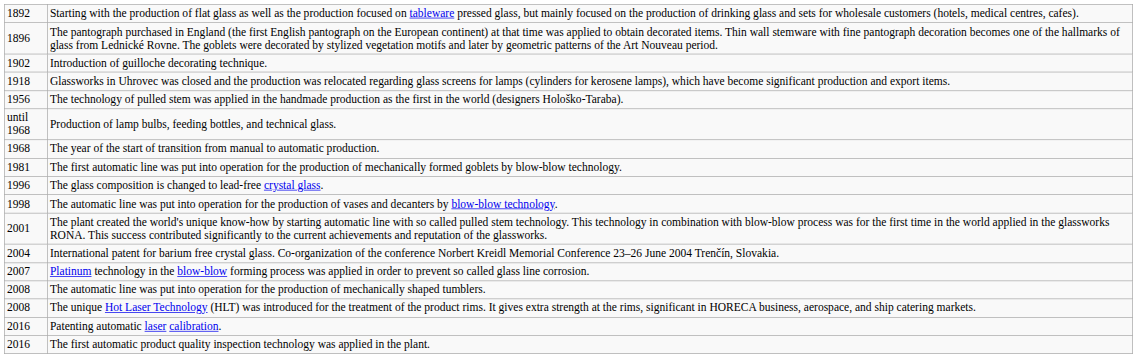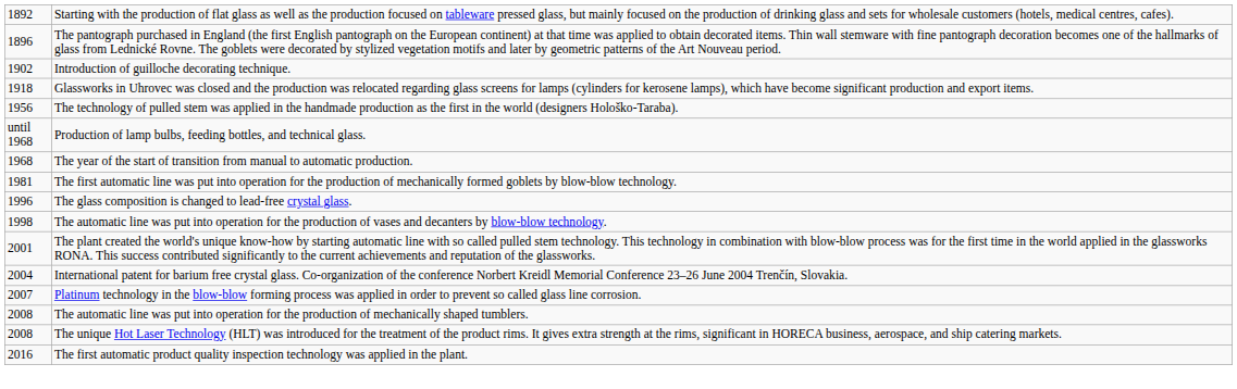 <table class="wikitable">
 <tr>
 <td>1892</td>
 <td>Starting with the production of flat glass as well as the production focused on <a href='#'>tableware</a> pressed glass, but mainly focused on the production of drinking glass and sets for wholesale customers (hotels, medical centres, cafes).</td>
 </tr>
 <tr>
 <td>1896</td>
 <td>The pantograph purchased in England (the first English pantograph on the European continent) at that time was applied to obtain decorated items. Thin wall stemware with fine pantograph decoration becomes one of the hallmarks of glass from Lednické Rovne. The goblets were decorated by stylized vegetation motifs and later by geometric patterns of the Art Nouveau period.</td>
 </tr>
 <tr>
 <td>1902</td>
 <td>Introduction of guilloche decorating technique.</td>
 </tr>
 <tr>
 <td>1918</td>
 <td>Glassworks in Uhrovec was closed and the production was relocated regarding glass screens for lamps (cylinders for kerosene lamps), which have become significant production and export items.</td>
 </tr>
 <tr>
 <td>1956</td>
 <td>The technology of pulled stem was applied in the handmade production as the first in the world (designers Hološko-Taraba).</td>
 </tr>
 <tr>
 <td>until 1968</td>
 <td>Production of lamp bulbs, feeding bottles, and technical glass.</td>
 </tr>
 <tr>
 <td>1968</td>
 <td>The year of the start of transition from manual to automatic production.</td>
 </tr>
 <tr>
 <td>1981</td>
 <td>The first automatic line was put into operation for the production of mechanically formed goblets by blow-blow technology.</td>
 </tr>
 <tr>
 <td>1996</td>
 <td>The glass composition is changed to lead-free <a href='#'>crystal glass</a>.</td>
 </tr>
 <tr>
 <td>1998</td>
 <td>The automatic line was put into operation for the production of vases and decanters by <a href='#'>blow-blow technology</a>.</td>
 </tr>
 <tr>
 <td>2001</td>
 <td>The plant created the world's unique know-how by starting automatic line with so called pulled stem technology. This technology in combination with blow-blow process was for the first time in the world applied in the glassworks RONA. This success contributed significantly to the current achievements and reputation of the glassworks.</td>
 </tr>
 <tr>
 <td>2004</td>
 <td>International patent for barium free crystal glass. Co-organization of the conference Norbert Kreidl Memorial Conference 23–26 June 2004 Trenčín, Slovakia.</td>
 </tr>
 <tr>
 <td>2007</td>
 <td><a href='#'>Platinum</a> technology in the <a href='#'>blow-blow</a> forming process was applied in order to prevent so called glass line corrosion.</td>
 </tr>
 <tr>
 <td>2008</td>
 <td>The automatic line was put into operation for the production of mechanically shaped tumblers.</td>
 </tr>
 <tr>
 <td>2008</td>
 <td>The unique <a href='#'>Hot Laser Technology</a> (HLT) was introduced for the treatment of the product rims. It gives extra strength at the rims, significant in HORECA business, aerospace, and ship catering markets.</td>
 </tr>
 <tr>
 <td>2016</td>
-<td>Patenting automatic <a href='#'>laser</a> <a href='#'>calibration</a>.</td>
-</tr>
-<tr>
-<td>2016</td>
 <td>The first automatic product quality inspection technology was applied in the plant.</td>
 </tr>
 </table>
